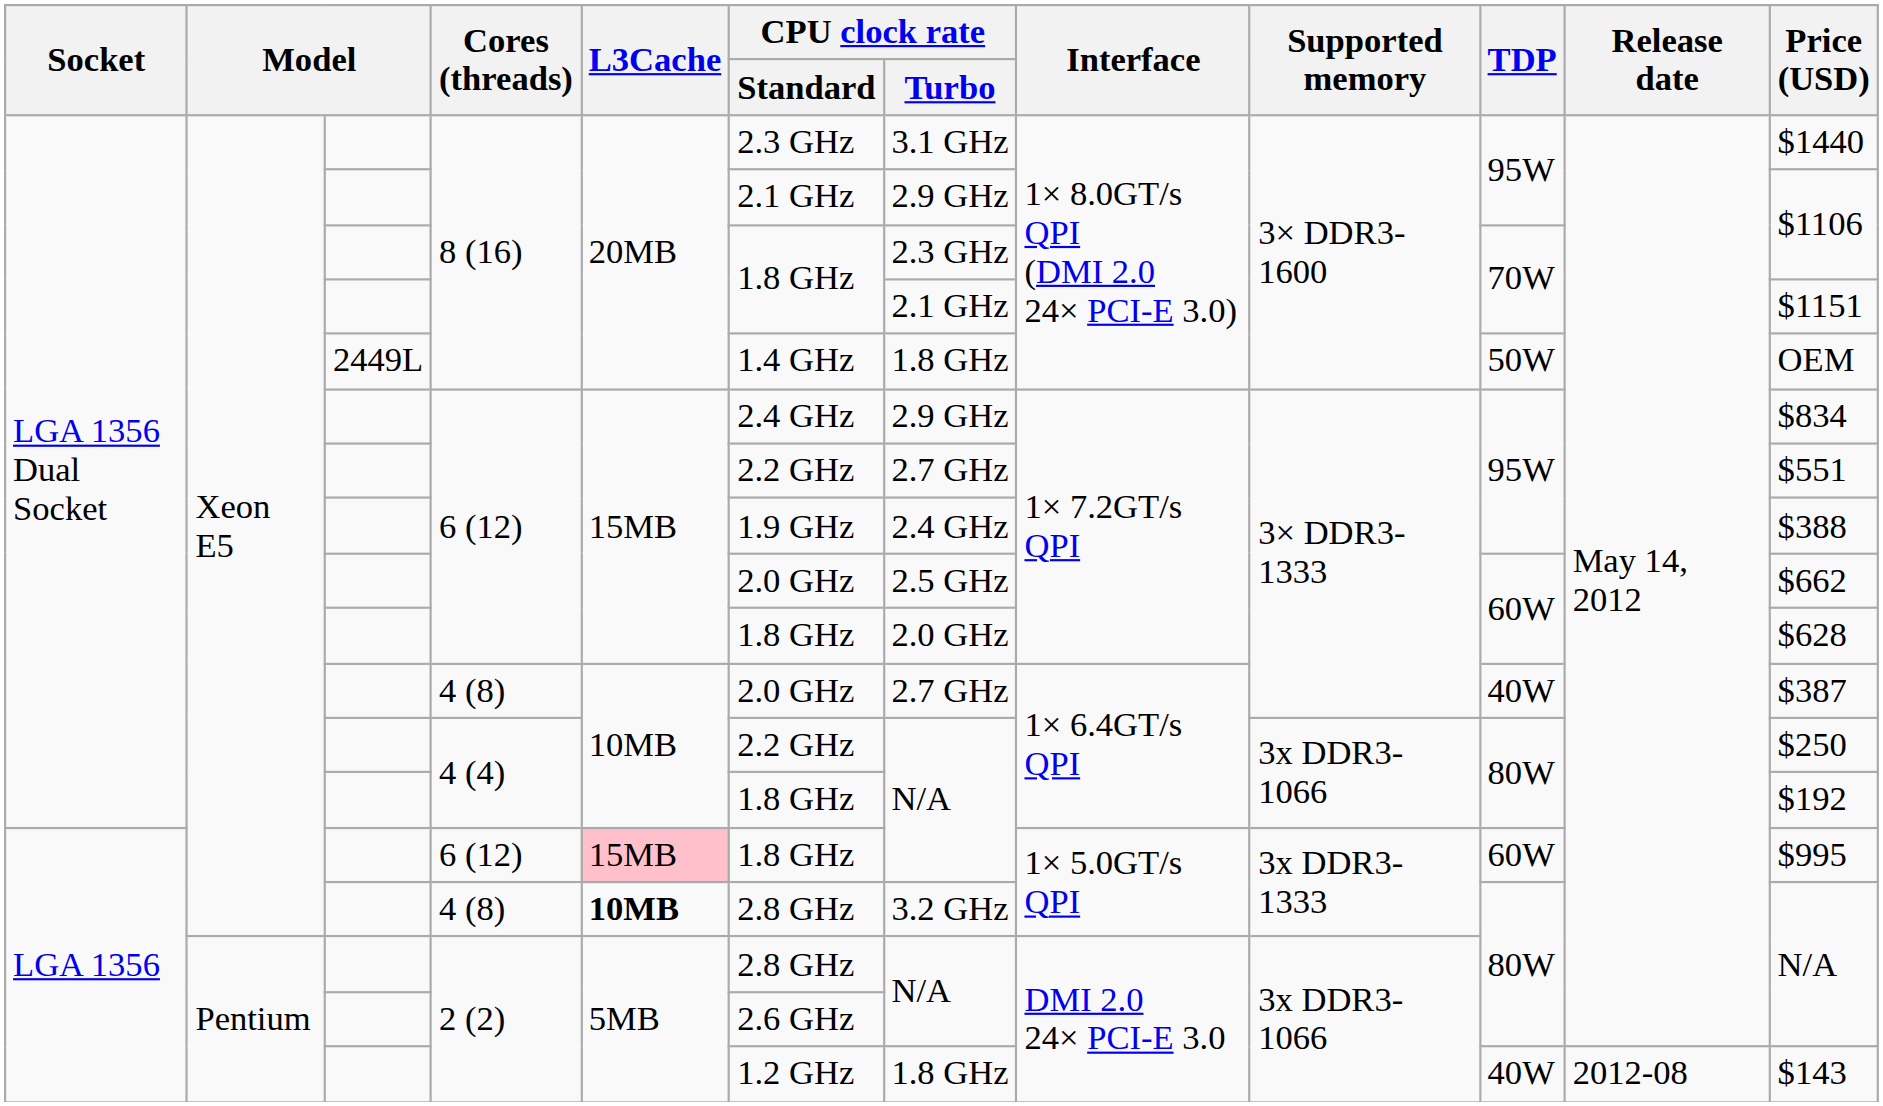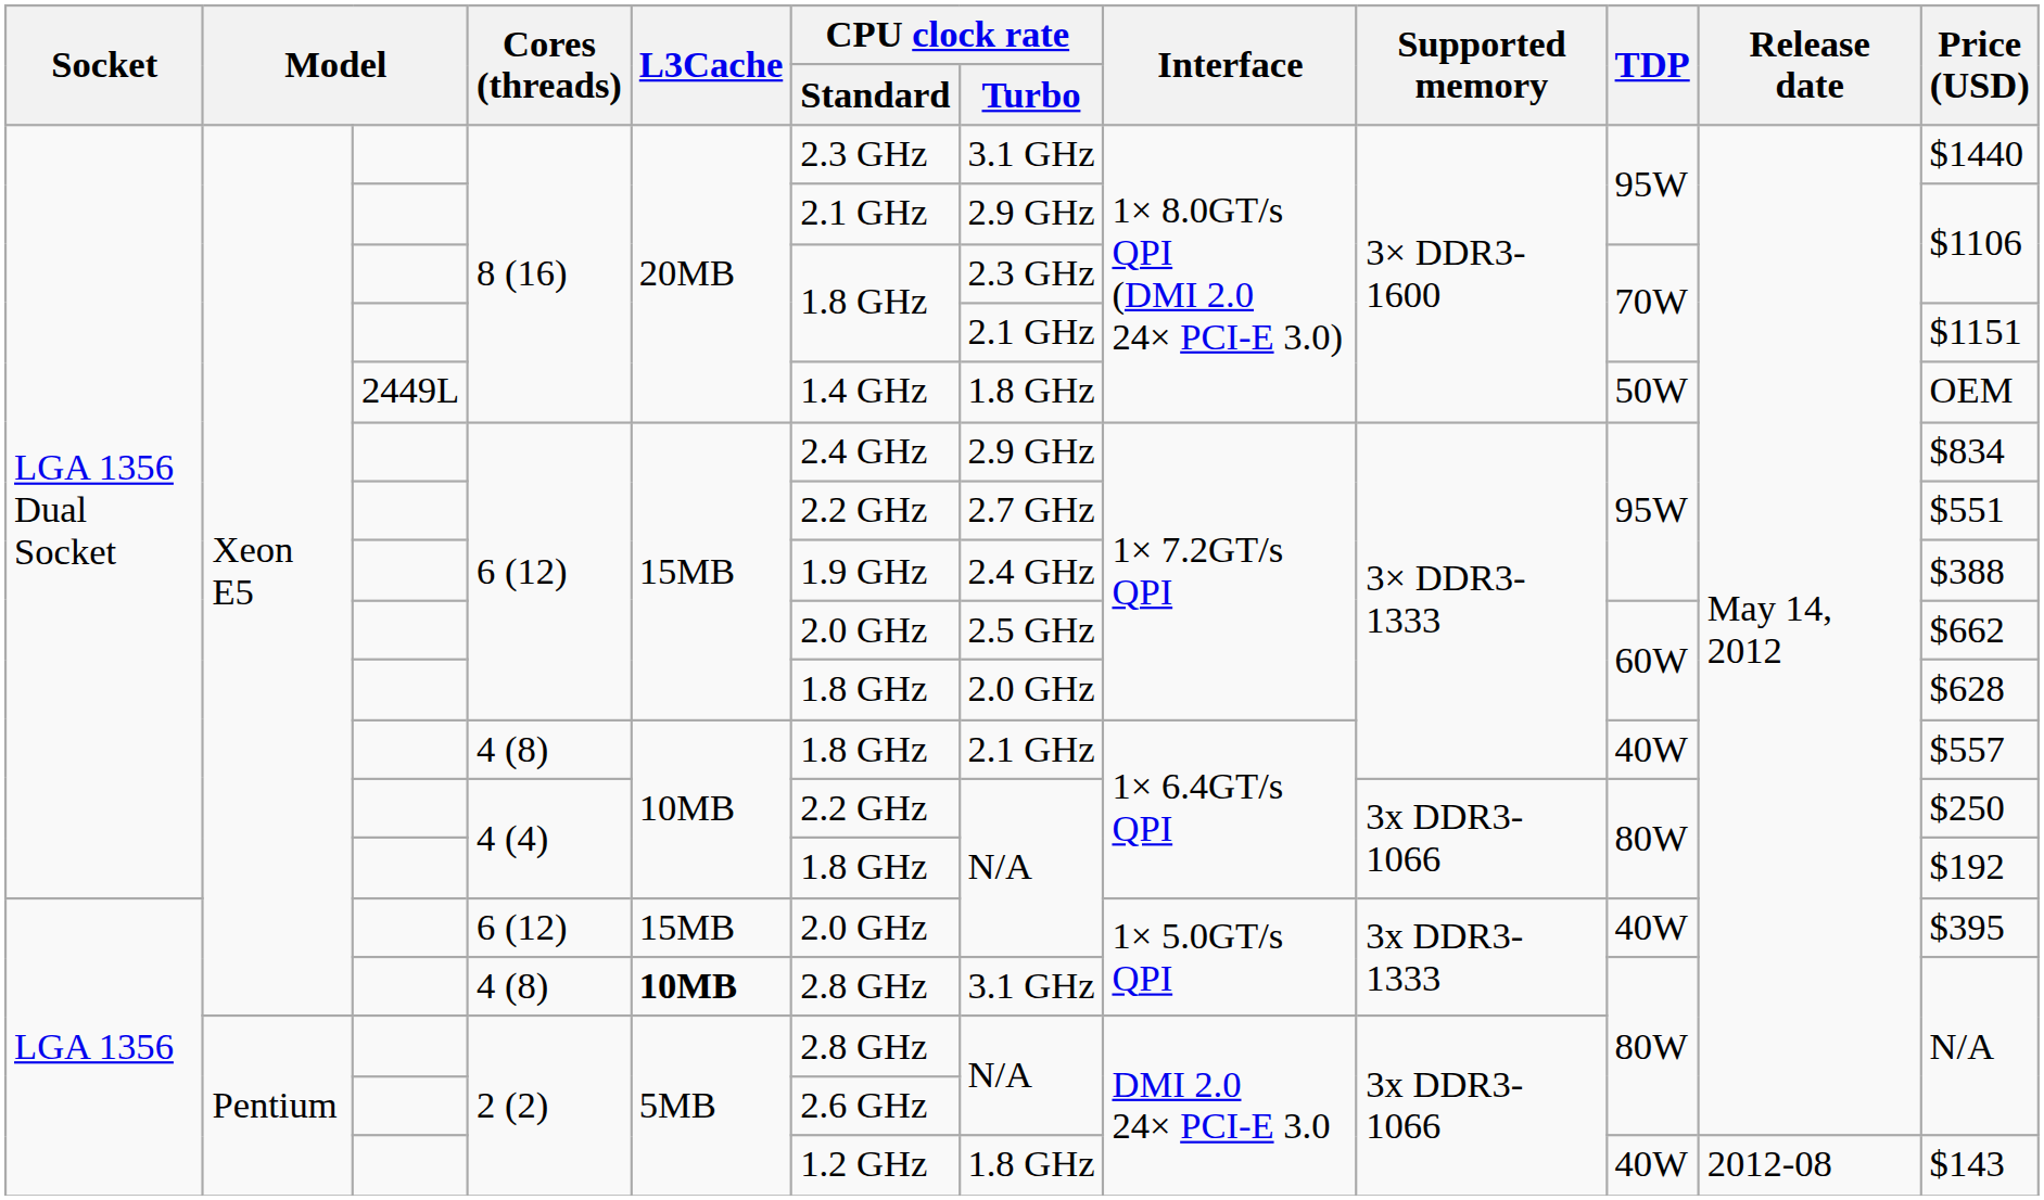 <table class="wikitable">
 <tr>
 <th rowspan="2">Socket</th>
 <th colspan="2" rowspan="2">Model</th>
 <th rowspan="2">Cores<br>(threads)</th>
 <th rowspan="2"><a href='#'>L3Cache</a></th>
 <th colspan="2">CPU <a href='#'>clock rate</a></th>
 <th rowspan="2">Interface</th>
 <th rowspan="2">Supported<br>memory</th>
 <th rowspan="2"><a href='#'>TDP</a></th>
 <th rowspan="2">Release<br>date</th>
 <th rowspan="2">Price<br>(USD)</th>
 </tr>
 <tr>
 <th>Standard</th>
 <th><a href='#'>Turbo</a></th>
 </tr>
 <tr>
 <td rowspan="13"><a href='#'>LGA 1356</a><br>Dual Socket</td>
 <td rowspan="15">Xeon E5</td>
 <td></td>
 <td rowspan="5">8 (16)</td>
 <td rowspan="5">20MB</td>
 <td>2.3 GHz</td>
 <td>3.1 GHz</td>
 <td rowspan="5">1× 8.0GT/s <a href='#'>QPI</a><br>(<a href='#'>DMI 2.0</a><br>24× <a href='#'>PCI-E</a> 3.0)</td>
 <td rowspan="5">3× DDR3-1600</td>
 <td rowspan="2">95W</td>
 <td rowspan="17">May 14, 2012</td>
 <td>$1440</td>
 </tr>
 <tr>
 <td></td>
 <td>2.1 GHz</td>
 <td>2.9 GHz</td>
 <td rowspan="2">$1106</td>
 </tr>
 <tr>
 <td></td>
 <td rowspan="2">1.8 GHz</td>
 <td>2.3 GHz</td>
 <td rowspan="2">70W</td>
 </tr>
 <tr>
 <td></td>
 <td>2.1 GHz</td>
 <td>$1151</td>
 </tr>
 <tr>
 <td>2449L</td>
 <td>1.4 GHz</td>
 <td>1.8 GHz</td>
 <td>50W</td>
 <td>OEM</td>
 </tr>
 <tr>
 <td></td>
 <td rowspan="5">6 (12)</td>
 <td rowspan="5">15MB</td>
 <td>2.4 GHz</td>
 <td>2.9 GHz</td>
 <td rowspan="5">1× 7.2GT/s <a href='#'>QPI</a></td>
 <td rowspan="6">3× DDR3-1333</td>
 <td rowspan="3">95W</td>
 <td>$834</td>
 </tr>
 <tr>
 <td></td>
 <td>2.2 GHz</td>
 <td>2.7 GHz</td>
 <td>$551</td>
 </tr>
 <tr>
 <td></td>
 <td>1.9 GHz</td>
 <td>2.4 GHz</td>
 <td>$388</td>
 </tr>
 <tr>
 <td></td>
 <td>2.0 GHz</td>
 <td>2.5 GHz</td>
 <td rowspan="2">60W</td>
 <td>$662</td>
 </tr>
 <tr>
 <td></td>
 <td>1.8 GHz</td>
 <td>2.0 GHz</td>
 <td>$628</td>
 </tr>
 <tr>
 <td></td>
 <td>4 (8)</td>
 <td rowspan="3">10MB</td>
-<td>2.0 GHz</td>
-<td>2.7 GHz</td>
+<td>1.8 GHz</td>
+<td>2.1 GHz</td>
 <td rowspan="3">1× 6.4GT/s <a href='#'>QPI</a></td>
 <td>40W</td>
-<td>$387</td>
+<td>$557</td>
 </tr>
 <tr>
 <td></td>
 <td rowspan="2">4 (4)</td>
 <td>2.2 GHz</td>
 <td rowspan="3">N/A</td>
 <td rowspan="2">3x DDR3-1066</td>
 <td rowspan="2">80W</td>
 <td>$250</td>
 </tr>
 <tr>
 <td></td>
 <td>1.8 GHz</td>
 <td>$192</td>
 </tr>
 <tr>
 <td rowspan="5"><a href='#'>LGA 1356</a></td>
 <td></td>
 <td>6 (12)</td>
-<td style="background: pink;">15MB</td>
-<td>1.8 GHz</td>
+<td>15MB</td>
+<td>2.0 GHz</td>
 <td rowspan="2">1× 5.0GT/s <a href='#'>QPI</a></td>
 <td rowspan="2">3x DDR3-1333</td>
-<td>60W</td>
-<td>$995</td>
+<td>40W</td>
+<td>$395</td>
 </tr>
 <tr>
 <td></td>
 <td>4 (8)</td>
 <td><strong>10MB</strong></td>
 <td>2.8 GHz</td>
-<td>3.2 GHz</td>
+<td>3.1 GHz</td>
 <td rowspan="3">80W</td>
 <td rowspan="3">N/A</td>
 </tr>
 <tr>
 <td rowspan="3">Pentium</td>
 <td></td>
 <td rowspan="3">2 (2)</td>
 <td rowspan="3">5MB</td>
 <td>2.8 GHz</td>
 <td rowspan="2">N/A</td>
 <td rowspan="3"><a href='#'>DMI 2.0</a><br>24× <a href='#'>PCI-E</a> 3.0</td>
 <td rowspan="3">3x DDR3-1066</td>
 </tr>
 <tr>
 <td></td>
 <td>2.6 GHz</td>
 </tr>
 <tr>
 <td></td>
 <td>1.2 GHz</td>
 <td>1.8 GHz</td>
 <td>40W</td>
 <td>2012-08</td>
 <td>$143</td>
 </tr>
 </table>
